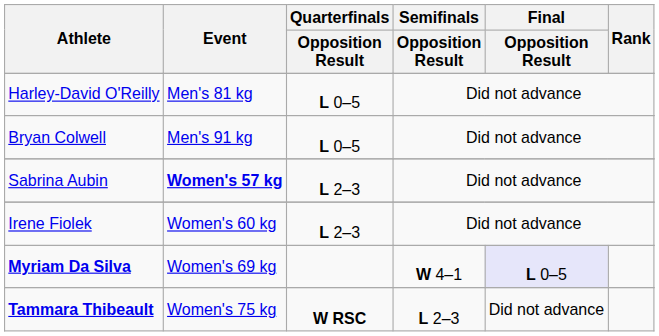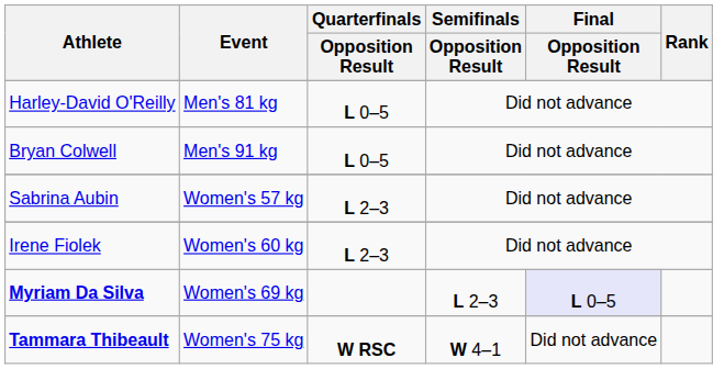 <table class="wikitable" style="font-size:90%">
 <tr>
 <th rowspan=2>Athlete</th>
 <th rowspan=2>Event</th>
 <th>Quarterfinals</th>
 <th>Semifinals</th>
 <th>Final</th>
 <th rowspan="2">Rank</th>
 </tr>
 <tr>
 <th>Opposition<br>Result</th>
 <th>Opposition<br>Result</th>
 <th>Opposition<br>Result</th>
 </tr>
 <tr>
 </tr>
 <tr align=center>
 <td align=left><a href='#'>Harley-David O'Reilly</a></td>
 <td align=left><a href='#'>Men's 81 kg</a></td>
 <td><br><strong>L</strong> 0–5</td>
 <td colspan=4>Did not advance</td>
 </tr>
 <tr>
 </tr>
 <tr align=center>
 <td align=left><a href='#'>Bryan Colwell</a></td>
 <td align=left><a href='#'>Men's 91 kg</a></td>
 <td><br><strong>L</strong> 0–5</td>
 <td colspan=4>Did not advance</td>
 </tr>
 <tr>
 </tr>
 <tr align=center>
 <td align=left><a href='#'>Sabrina Aubin</a></td>
-<td align=left><strong><a href='#'>Women's 57 kg</a></strong></td>
+<td align=left><a href='#'>Women's 57 kg</a></td>
 <td><br><strong>L</strong> 2–3</td>
 <td colspan=4>Did not advance</td>
 </tr>
 <tr>
 </tr>
 <tr align=center>
 <td align=left><a href='#'>Irene Fiolek</a></td>
 <td align=left><a href='#'>Women's 60 kg</a></td>
 <td><br><strong>L</strong> 2–3</td>
 <td colspan=4>Did not advance</td>
 </tr>
 <tr>
 </tr>
 <tr align=center>
 <td align=left><strong><a href='#'>Myriam Da Silva</a></strong></td>
 <td align=left><a href='#'>Women's 69 kg</a></td>
 <td></td>
-<td><br><strong>W</strong> 4–1</td>
+<td><br><strong>L</strong> 2–3</td>
 <td style="background: lavender;"><br><strong>L</strong> 0–5</td>
 <td></td>
 </tr>
 <tr>
 </tr>
 <tr align=center>
 <td align=left><strong><a href='#'>Tammara Thibeault</a></strong></td>
 <td align=left><a href='#'>Women's 75 kg</a></td>
 <td><br><strong>W</strong> <strong>RSC</strong></td>
-<td><br><strong>L</strong> 2–3</td>
+<td><br><strong>W</strong> 4–1</td>
 <td>Did not advance</td>
 <td></td>
 </tr>
 </table>
